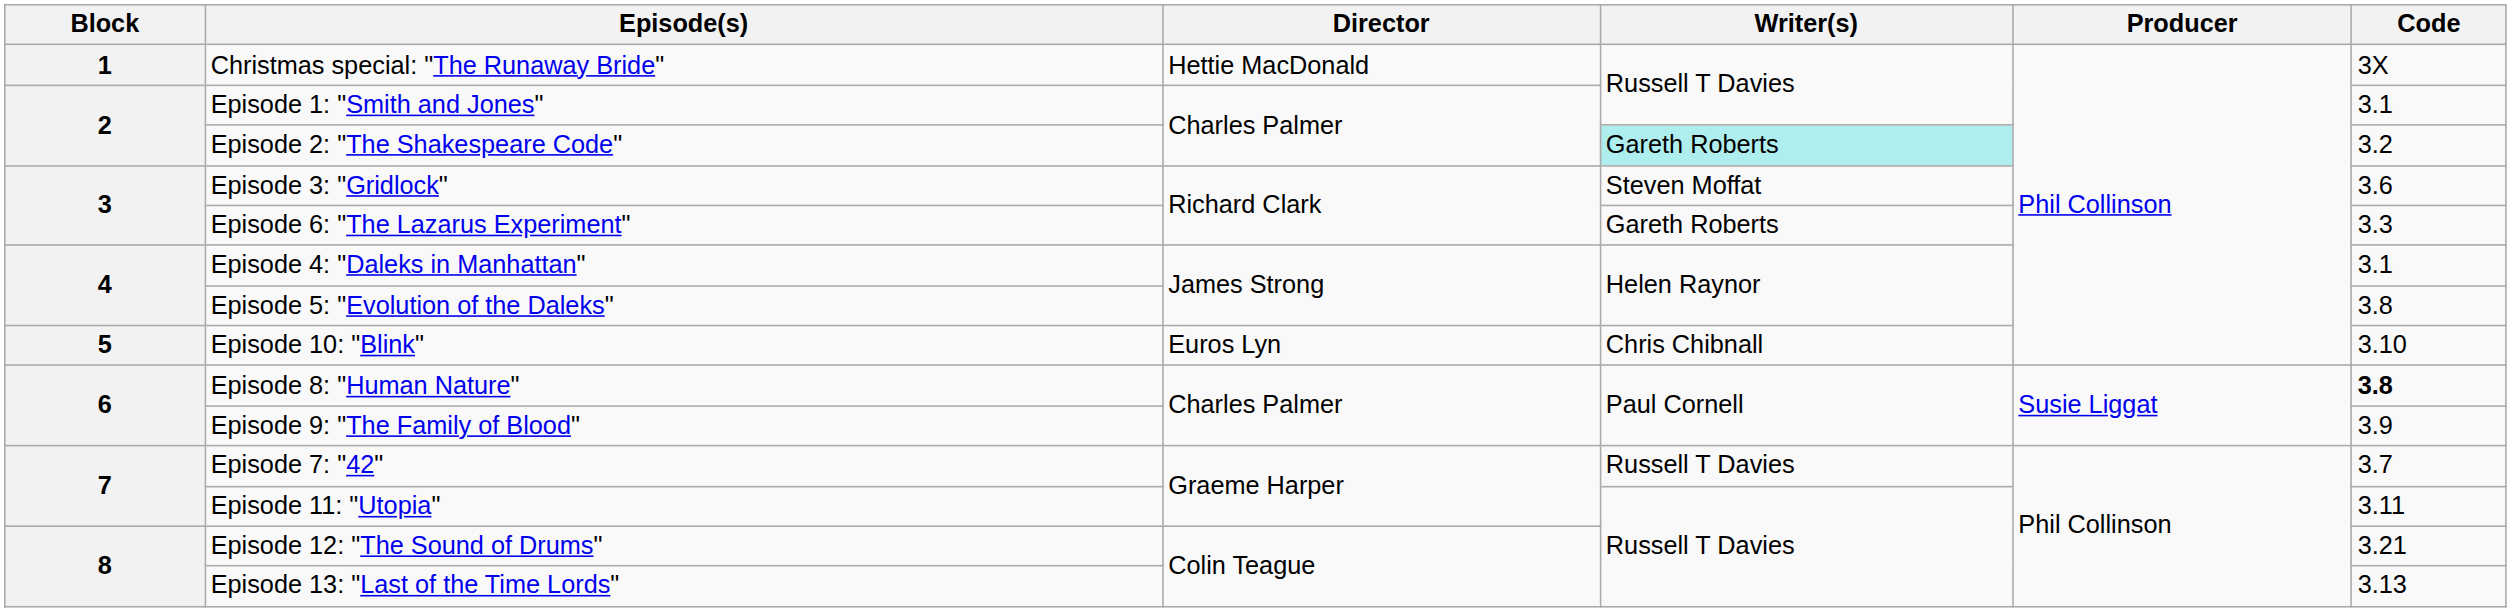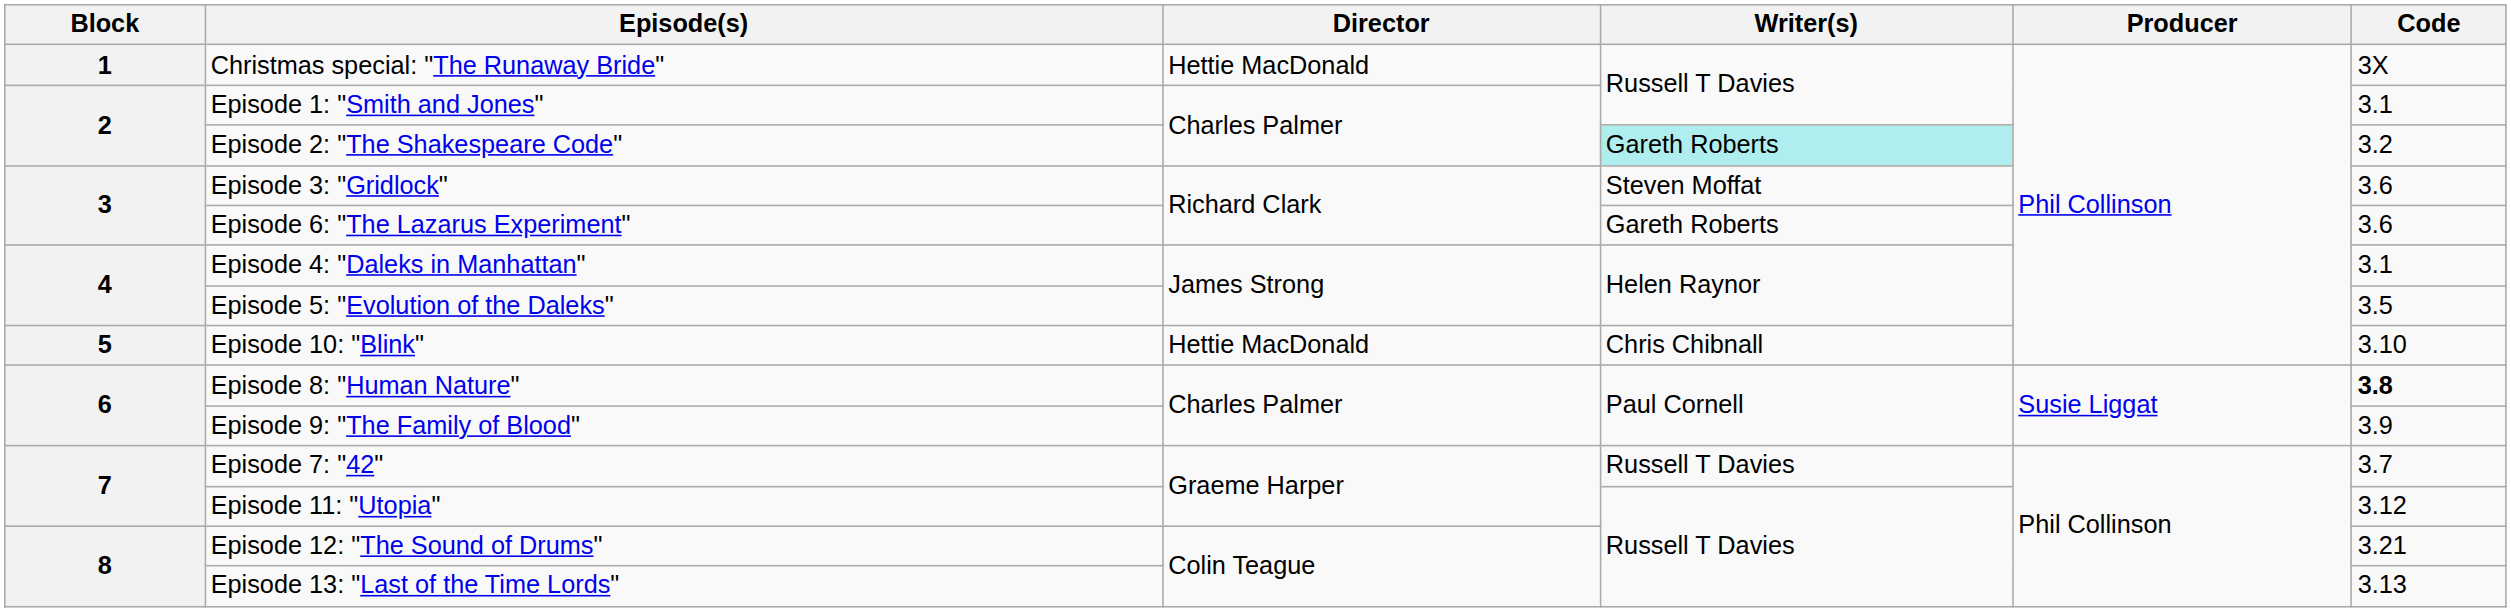 <table class="wikitable" style="width:100%; margin-right:0;">
 <tr>
 <th style="width:8%">Block</th>
 <th>Episode(s)</th>
 <th>Director</th>
 <th>Writer(s)</th>
 <th>Producer</th>
 <th>Code</th>
 </tr>
 <tr>
 <th>1</th>
 <td>Christmas special: "<a href='#'>The Runaway Bride</a>"</td>
 <td>Hettie MacDonald</td>
 <td rowspan="2">Russell T Davies</td>
 <td rowspan="8"><a href='#'>Phil Collinson</a></td>
 <td>3X</td>
 </tr>
 <tr>
 <th rowspan="2">2</th>
 <td>Episode 1: "<a href='#'>Smith and Jones</a>"</td>
 <td rowspan="2">Charles Palmer</td>
 <td>3.1</td>
 </tr>
 <tr>
 <td>Episode 2: "<a href='#'>The Shakespeare Code</a>"</td>
 <td style="background: paleturquoise;">Gareth Roberts</td>
 <td>3.2</td>
 </tr>
 <tr>
 <th rowspan="2">3</th>
 <td>Episode 3: "<a href='#'>Gridlock</a>"</td>
 <td rowspan="2">Richard Clark</td>
 <td>Steven Moffat</td>
 <td>3.6</td>
 </tr>
 <tr>
 <td>Episode 6: "<a href='#'>The Lazarus Experiment</a>"</td>
 <td>Gareth Roberts</td>
-<td>3.3</td>
+<td>3.6</td>
 </tr>
 <tr>
 <th rowspan="2">4</th>
 <td>Episode 4: "<a href='#'>Daleks in Manhattan</a>"</td>
 <td rowspan="2">James Strong</td>
 <td rowspan="2">Helen Raynor</td>
 <td>3.1</td>
 </tr>
 <tr>
 <td>Episode 5: "<a href='#'>Evolution of the Daleks</a>"</td>
-<td>3.8</td>
+<td>3.5</td>
 </tr>
 <tr>
 <th>5</th>
 <td>Episode 10: "<a href='#'>Blink</a>"</td>
-<td>Euros Lyn</td>
+<td>Hettie MacDonald</td>
 <td>Chris Chibnall</td>
 <td>3.10</td>
 </tr>
 <tr>
 <th rowspan="2">6</th>
 <td>Episode 8: "<a href='#'>Human Nature</a>"</td>
 <td rowspan="2">Charles Palmer</td>
 <td rowspan="2">Paul Cornell</td>
 <td rowspan="2"><a href='#'>Susie Liggat</a></td>
 <td><strong>3.8</strong></td>
 </tr>
 <tr>
 <td>Episode 9: "<a href='#'>The Family of Blood</a>"</td>
 <td>3.9</td>
 </tr>
 <tr>
 <th rowspan="2">7</th>
 <td>Episode 7: "<a href='#'>42</a>"</td>
 <td rowspan="2">Graeme Harper</td>
 <td>Russell T Davies</td>
 <td rowspan="4">Phil Collinson</td>
 <td>3.7</td>
 </tr>
 <tr>
 <td>Episode 11: "<a href='#'>Utopia</a>"</td>
 <td rowspan="3">Russell T Davies</td>
-<td>3.11</td>
+<td>3.12</td>
 </tr>
 <tr>
 <th rowspan="2">8</th>
 <td>Episode 12: "<a href='#'>The Sound of Drums</a>"</td>
 <td rowspan="2">Colin Teague</td>
 <td>3.21</td>
 </tr>
 <tr>
 <td>Episode 13: "<a href='#'>Last of the Time Lords</a>"</td>
 <td>3.13</td>
 </tr>
 </table>
